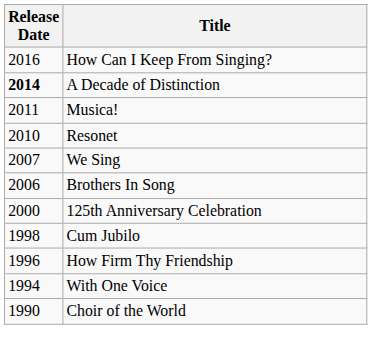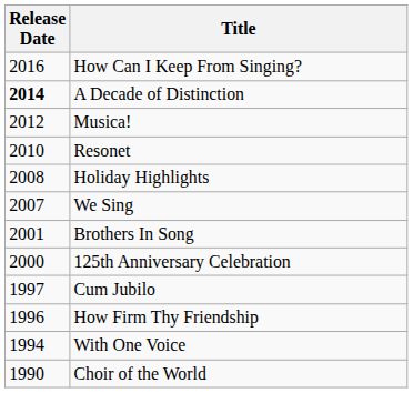 <table class="wikitable sortable">
 <tr>
 <th width="50px">Release Date</th>
 <th width="300px">Title</th>
 </tr>
 <tr>
 <td>2016</td>
 <td>How Can I Keep From Singing?</td>
 </tr>
 <tr>
 <td><strong>2014</strong></td>
 <td>A Decade of Distinction</td>
 </tr>
 <tr>
-<td>2011</td>
+<td>2012</td>
 <td>Musica!</td>
 </tr>
 <tr>
 <td>2010</td>
 <td>Resonet</td>
 </tr>
 <tr>
+<td>2008</td>
+<td>Holiday Highlights</td>
+</tr>
+<tr>
 <td>2007</td>
 <td>We Sing</td>
 </tr>
 <tr>
-<td>2006</td>
+<td>2001</td>
 <td>Brothers In Song</td>
 </tr>
 <tr>
 <td>2000</td>
 <td>125th Anniversary Celebration</td>
 </tr>
 <tr>
-<td>1998</td>
+<td>1997</td>
 <td>Cum Jubilo</td>
 </tr>
 <tr>
 <td>1996</td>
 <td>How Firm Thy Friendship</td>
 </tr>
 <tr>
 <td>1994</td>
 <td>With One Voice</td>
 </tr>
 <tr>
 <td>1990</td>
 <td>Choir of the World</td>
 </tr>
 </table>
